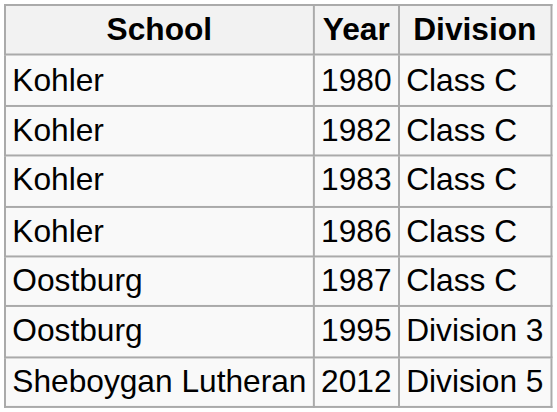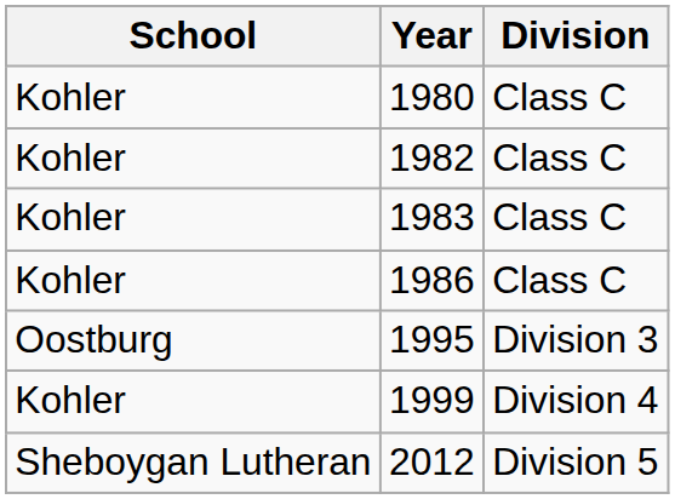 <table class="wikitable">
 <tr>
 <th>School</th>
 <th>Year</th>
 <th>Division</th>
 </tr>
 <tr>
 <td>Kohler</td>
 <td>1980</td>
 <td>Class C</td>
 </tr>
 <tr>
 <td>Kohler</td>
 <td>1982</td>
 <td>Class C</td>
 </tr>
 <tr>
 <td>Kohler</td>
 <td>1983</td>
 <td>Class C</td>
 </tr>
 <tr>
 <td>Kohler</td>
 <td>1986</td>
 <td>Class C</td>
 </tr>
 <tr>
 <td>Oostburg</td>
-<td>1987</td>
-<td>Class C</td>
+<td>1995</td>
+<td>Division 3</td>
 </tr>
 <tr>
-<td>Oostburg</td>
-<td>1995</td>
-<td>Division 3</td>
+<td>Kohler</td>
+<td>1999</td>
+<td>Division 4</td>
 </tr>
 <tr>
 <td>Sheboygan Lutheran</td>
 <td>2012</td>
 <td>Division 5</td>
 </tr>
 </table>
